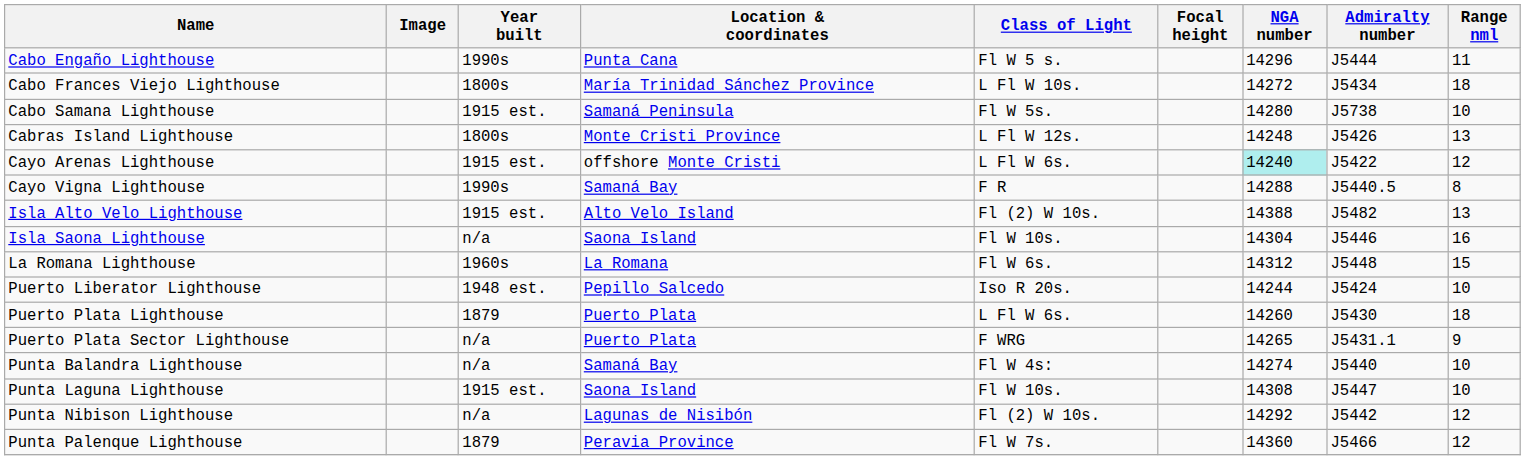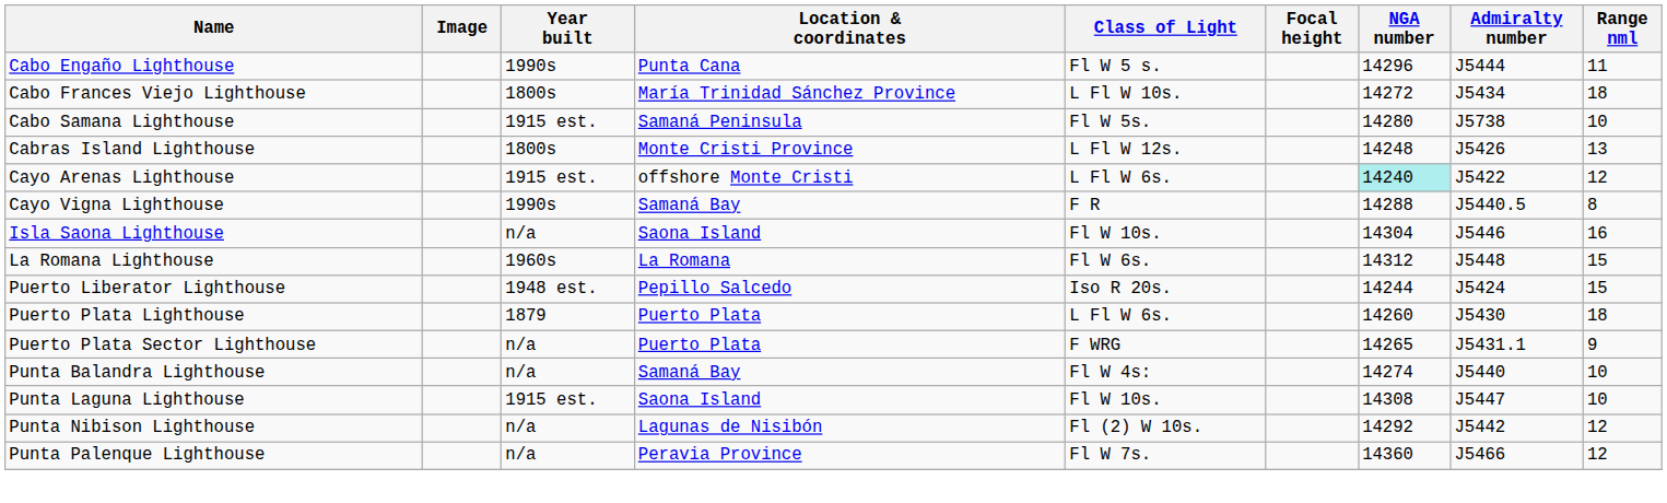 <table class="wikitable sortable" style="width:100%">
 <tr>
 <th>Name</th>
 <th>Image</th>
 <th>Year<br>built</th>
 <th>Location &<br>coordinates</th>
 <th><a href='#'>Class of Light</a></th>
 <th>Focal<br>height</th>
 <th><a href='#'>NGA</a><br>number</th>
 <th><a href='#'>Admiralty</a><br>number</th>
 <th>Range<br><a href='#'>nml</a></th>
 </tr>
 <tr>
 <td><a href='#'>Cabo Engaño Lighthouse</a></td>
 <td> </td>
 <td>1990s</td>
 <td><a href='#'>Punta Cana</a><br></td>
 <td>Fl W 5 s.</td>
 <td></td>
 <td>14296</td>
 <td>J5444</td>
 <td>11</td>
 </tr>
 <tr>
 <td>Cabo Frances Viejo  Lighthouse</td>
 <td></td>
 <td>1800s</td>
 <td><a href='#'>María Trinidad Sánchez Province</a><br></td>
 <td>L Fl W 10s.</td>
 <td></td>
 <td>14272</td>
 <td>J5434</td>
 <td>18</td>
 </tr>
 <tr>
 <td>Cabo Samana Lighthouse</td>
 <td></td>
 <td>1915 est.</td>
 <td><a href='#'>Samaná Peninsula</a><br></td>
 <td>Fl W 5s.</td>
 <td></td>
 <td>14280</td>
 <td>J5738</td>
 <td>10</td>
 </tr>
 <tr>
 <td>Cabras Island Lighthouse</td>
 <td></td>
 <td>1800s</td>
 <td><a href='#'>Monte Cristi Province</a><br></td>
 <td>L Fl W 12s.</td>
 <td></td>
 <td>14248</td>
 <td>J5426</td>
 <td>13</td>
 </tr>
 <tr>
 <td>Cayo Arenas Lighthouse</td>
 <td></td>
 <td>1915 est.</td>
 <td>offshore <a href='#'>Monte Cristi</a><br> </td>
 <td>L Fl W 6s.</td>
 <td></td>
 <td style="background: paleturquoise;">14240</td>
 <td>J5422</td>
 <td>12</td>
 </tr>
 <tr>
 <td>Cayo Vigna Lighthouse</td>
 <td></td>
 <td>1990s</td>
 <td><a href='#'>Samaná Bay</a><br></td>
 <td>F R</td>
 <td></td>
 <td>14288</td>
 <td>J5440.5</td>
 <td>8</td>
 </tr>
 <tr>
-<td><a href='#'>Isla Alto Velo Lighthouse</a></td>
-<td></td>
-<td>1915 est.</td>
-<td><a href='#'>Alto Velo Island</a><br></td>
-<td>Fl (2) W 10s.</td>
-<td></td>
-<td>14388</td>
-<td>J5482</td>
-<td>13</td>
-</tr>
-<tr>
 <td><a href='#'>Isla Saona Lighthouse</a></td>
 <td></td>
 <td>n/a</td>
 <td><a href='#'>Saona Island</a><br></td>
 <td>Fl W 10s.</td>
 <td></td>
 <td>14304</td>
 <td>J5446</td>
 <td>16</td>
 </tr>
 <tr>
 <td>La Romana Lighthouse</td>
 <td></td>
 <td>1960s</td>
 <td><a href='#'>La Romana</a><br> </td>
 <td>Fl W 6s.</td>
 <td></td>
 <td>14312</td>
 <td>J5448</td>
 <td>15</td>
 </tr>
 <tr>
 <td>Puerto Liberator Lighthouse</td>
 <td> </td>
 <td>1948 est.</td>
 <td><a href='#'>Pepillo Salcedo</a><br></td>
 <td>Iso R 20s.</td>
 <td></td>
 <td>14244</td>
 <td>J5424</td>
-<td>10</td>
+<td>15</td>
 </tr>
 <tr>
 <td>Puerto Plata Lighthouse</td>
 <td></td>
 <td>1879</td>
 <td><a href='#'>Puerto Plata</a><br></td>
 <td>L Fl W 6s.</td>
 <td></td>
 <td>14260</td>
 <td>J5430</td>
 <td>18</td>
 </tr>
 <tr>
 <td>Puerto Plata Sector Lighthouse</td>
 <td></td>
 <td>n/a</td>
 <td><a href='#'>Puerto Plata</a><br></td>
 <td>F WRG</td>
 <td></td>
 <td>14265</td>
 <td>J5431.1</td>
 <td>9</td>
 </tr>
 <tr>
 <td>Punta Balandra Lighthouse</td>
 <td></td>
 <td>n/a</td>
 <td><a href='#'>Samaná Bay</a><br></td>
 <td>Fl W 4s:</td>
 <td></td>
 <td>14274</td>
 <td>J5440</td>
 <td>10</td>
 </tr>
 <tr>
 <td>Punta Laguna Lighthouse</td>
 <td></td>
 <td>1915 est.</td>
 <td><a href='#'>Saona Island</a><br></td>
 <td>Fl W 10s.</td>
 <td></td>
 <td>14308</td>
 <td>J5447</td>
 <td>10</td>
 </tr>
 <tr>
 <td>Punta Nibison Lighthouse</td>
 <td></td>
 <td>n/a</td>
 <td><a href='#'>Lagunas de Nisibón</a><br></td>
 <td>Fl (2) W 10s.</td>
 <td></td>
 <td>14292</td>
 <td>J5442</td>
 <td>12</td>
 </tr>
 <tr>
 <td>Punta Palenque Lighthouse</td>
 <td></td>
-<td>1879</td>
+<td>n/a</td>
 <td><a href='#'>Peravia Province</a><br></td>
 <td>Fl W 7s.</td>
 <td></td>
 <td>14360</td>
 <td>J5466</td>
 <td>12</td>
 </tr>
 <tr>
 </tr>
 </table>
